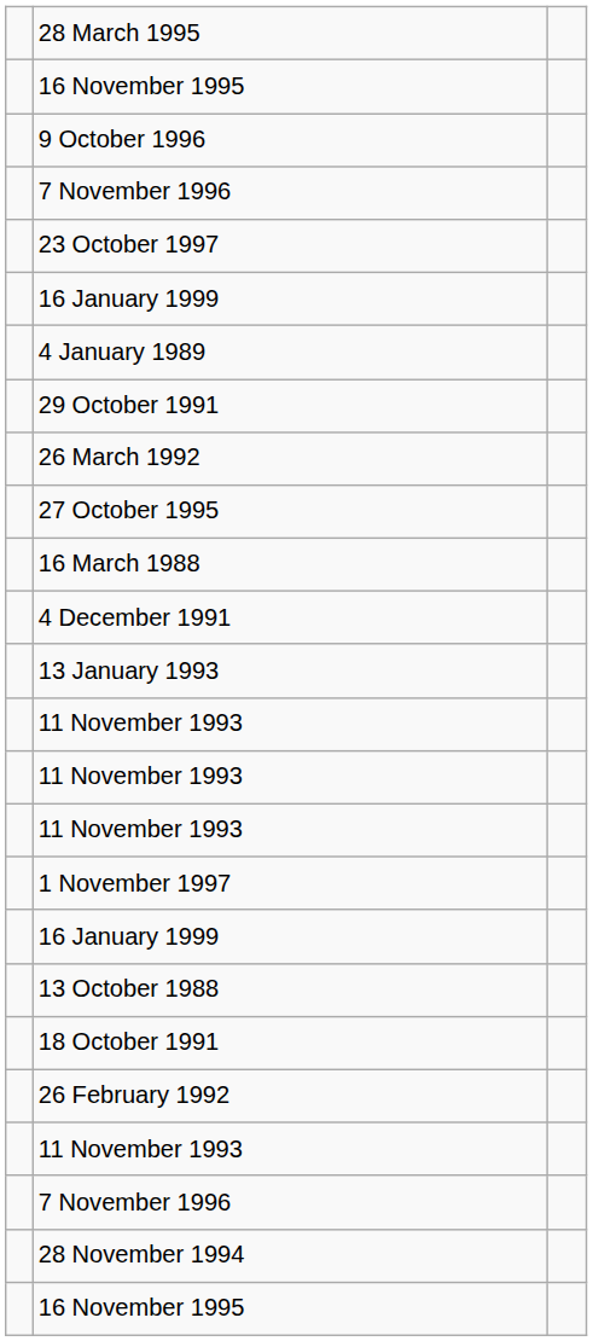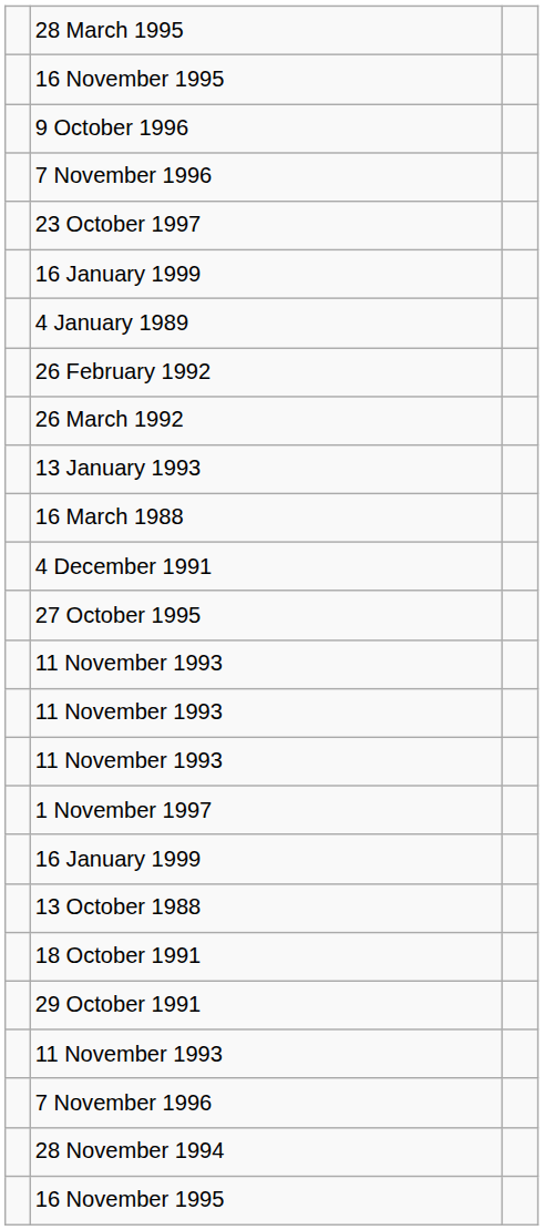 <table class="wikitable" style="font-size: 89%; float: left; width: 24em; margin-right: 1em; line-height: 1.65em">
 <tr>
 <td></td>
 <td>28 March 1995</td>
 <td><small></small> </td>
 </tr>
 <tr>
 <td></td>
 <td>16 November 1995</td>
 <td><small></small> </td>
 </tr>
 <tr>
 <td></td>
 <td>9 October 1996</td>
 <td><small></small> </td>
 </tr>
 <tr>
 <td></td>
 <td>7 November 1996</td>
 <td><small></small> </td>
 </tr>
 <tr>
 <td></td>
 <td>23 October 1997</td>
 <td><small></small> </td>
 </tr>
 <tr>
 <td></td>
 <td>16 January 1999</td>
 <td><small></small> </td>
 </tr>
 <tr>
 <td></td>
 <td>4 January 1989</td>
 <td><small></small> </td>
 </tr>
 <tr>
 <td></td>
-<td>29 October 1991</td>
+<td>26 February 1992</td>
 <td><small></small> </td>
 </tr>
 <tr>
 <td></td>
 <td>26 March 1992</td>
 <td><small></small> </td>
 </tr>
 <tr>
 <td></td>
-<td>27 October 1995</td>
+<td>13 January 1993</td>
 <td><small></small> </td>
 </tr>
 <tr>
 <td></td>
 <td>16 March 1988</td>
 <td><small></small> </td>
 </tr>
 <tr>
 <td></td>
 <td>4 December 1991</td>
 <td><small></small> </td>
 </tr>
 <tr>
 <td></td>
-<td>13 January 1993</td>
+<td>27 October 1995</td>
 <td><small></small> </td>
 </tr>
 <tr>
 <td></td>
 <td>11 November 1993</td>
 <td><small></small> </td>
 </tr>
 <tr>
 <td></td>
 <td>11 November 1993</td>
 <td><small></small> </td>
 </tr>
 <tr>
 <td></td>
 <td>11 November 1993</td>
 <td><small></small> </td>
 </tr>
 <tr>
 <td></td>
 <td>1 November 1997</td>
 <td><small></small> </td>
 </tr>
 <tr>
 <td></td>
 <td>16 January 1999</td>
 <td><small></small> </td>
 </tr>
 <tr>
 <td></td>
 <td>13 October 1988</td>
 <td><small></small> </td>
 </tr>
 <tr>
 <td></td>
 <td>18 October 1991</td>
 <td><small></small> </td>
 </tr>
 <tr>
 <td></td>
-<td>26 February 1992</td>
+<td>29 October 1991</td>
 <td><small></small> </td>
 </tr>
 <tr>
 <td></td>
 <td>11 November 1993</td>
 <td><small></small> </td>
 </tr>
 <tr>
 <td></td>
 <td>7 November 1996</td>
 <td><small></small> </td>
 </tr>
 <tr>
 <td></td>
 <td>28 November 1994</td>
 <td><small></small> </td>
 </tr>
 <tr>
 <td></td>
 <td>16 November 1995</td>
 <td><small></small> </td>
 </tr>
 </table>
